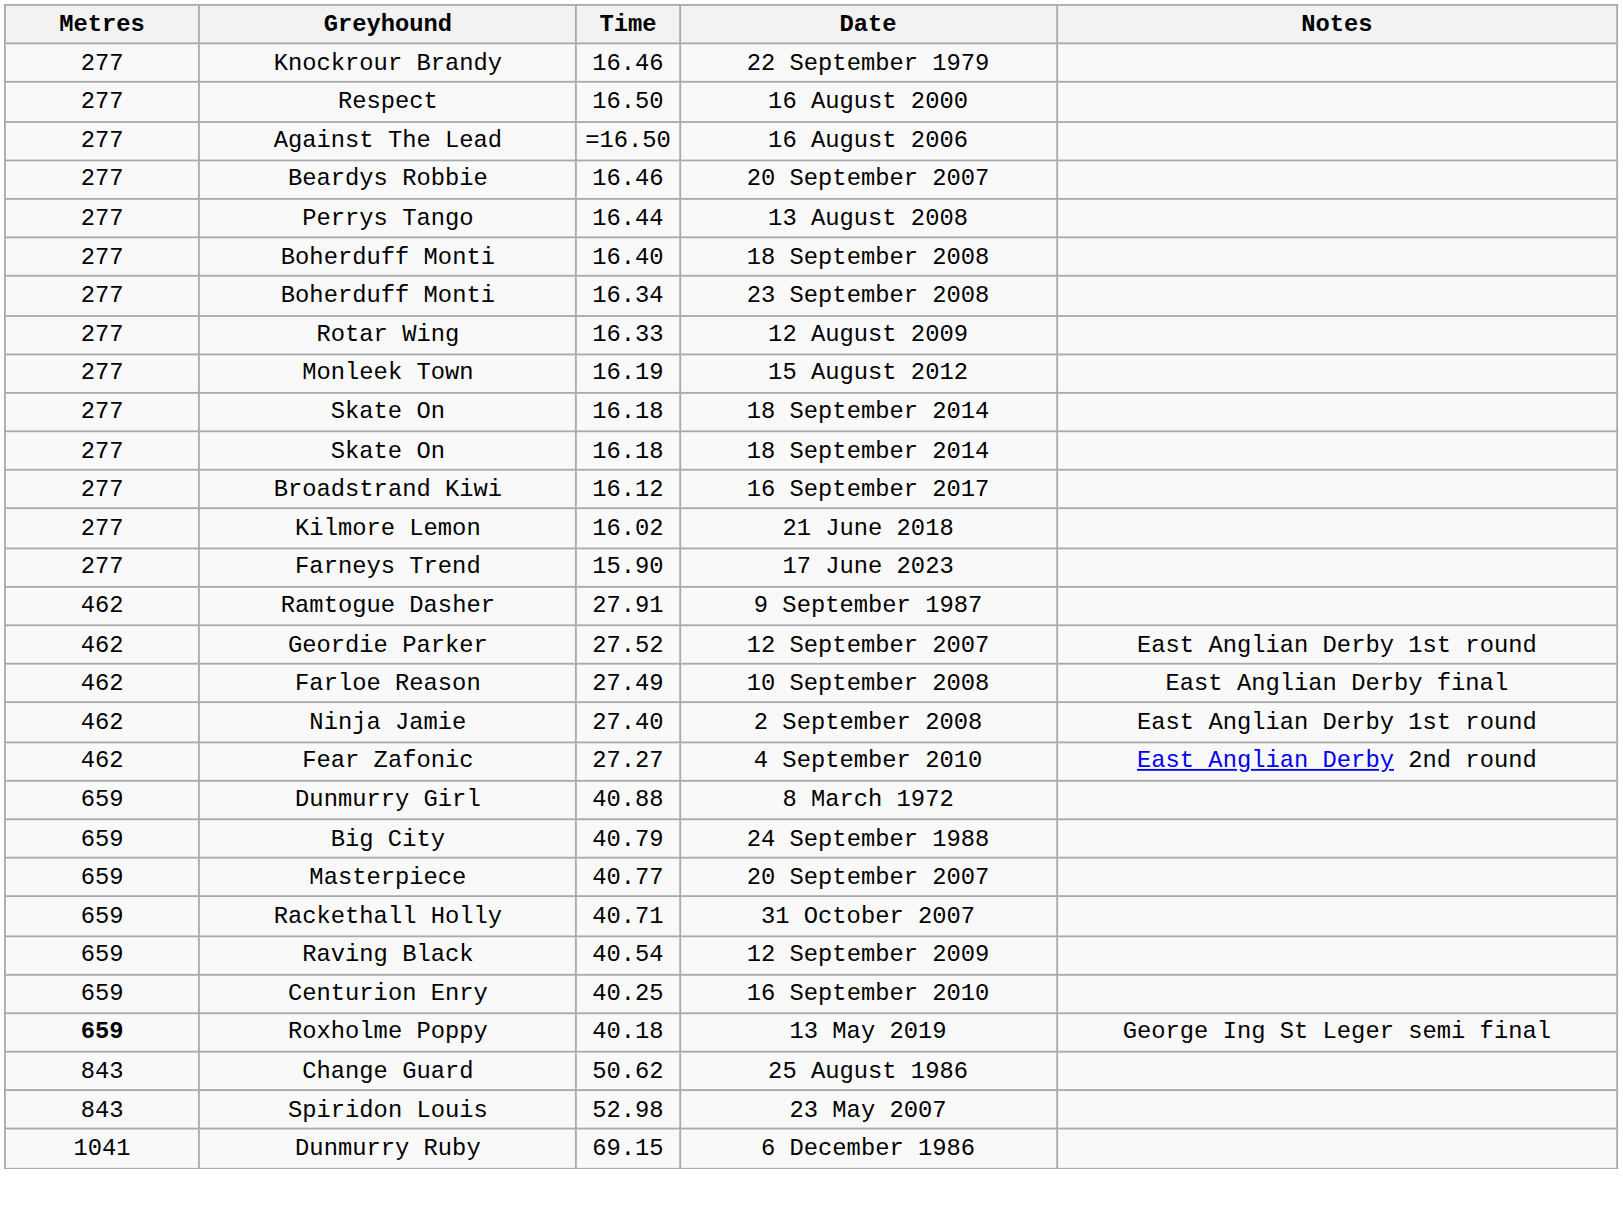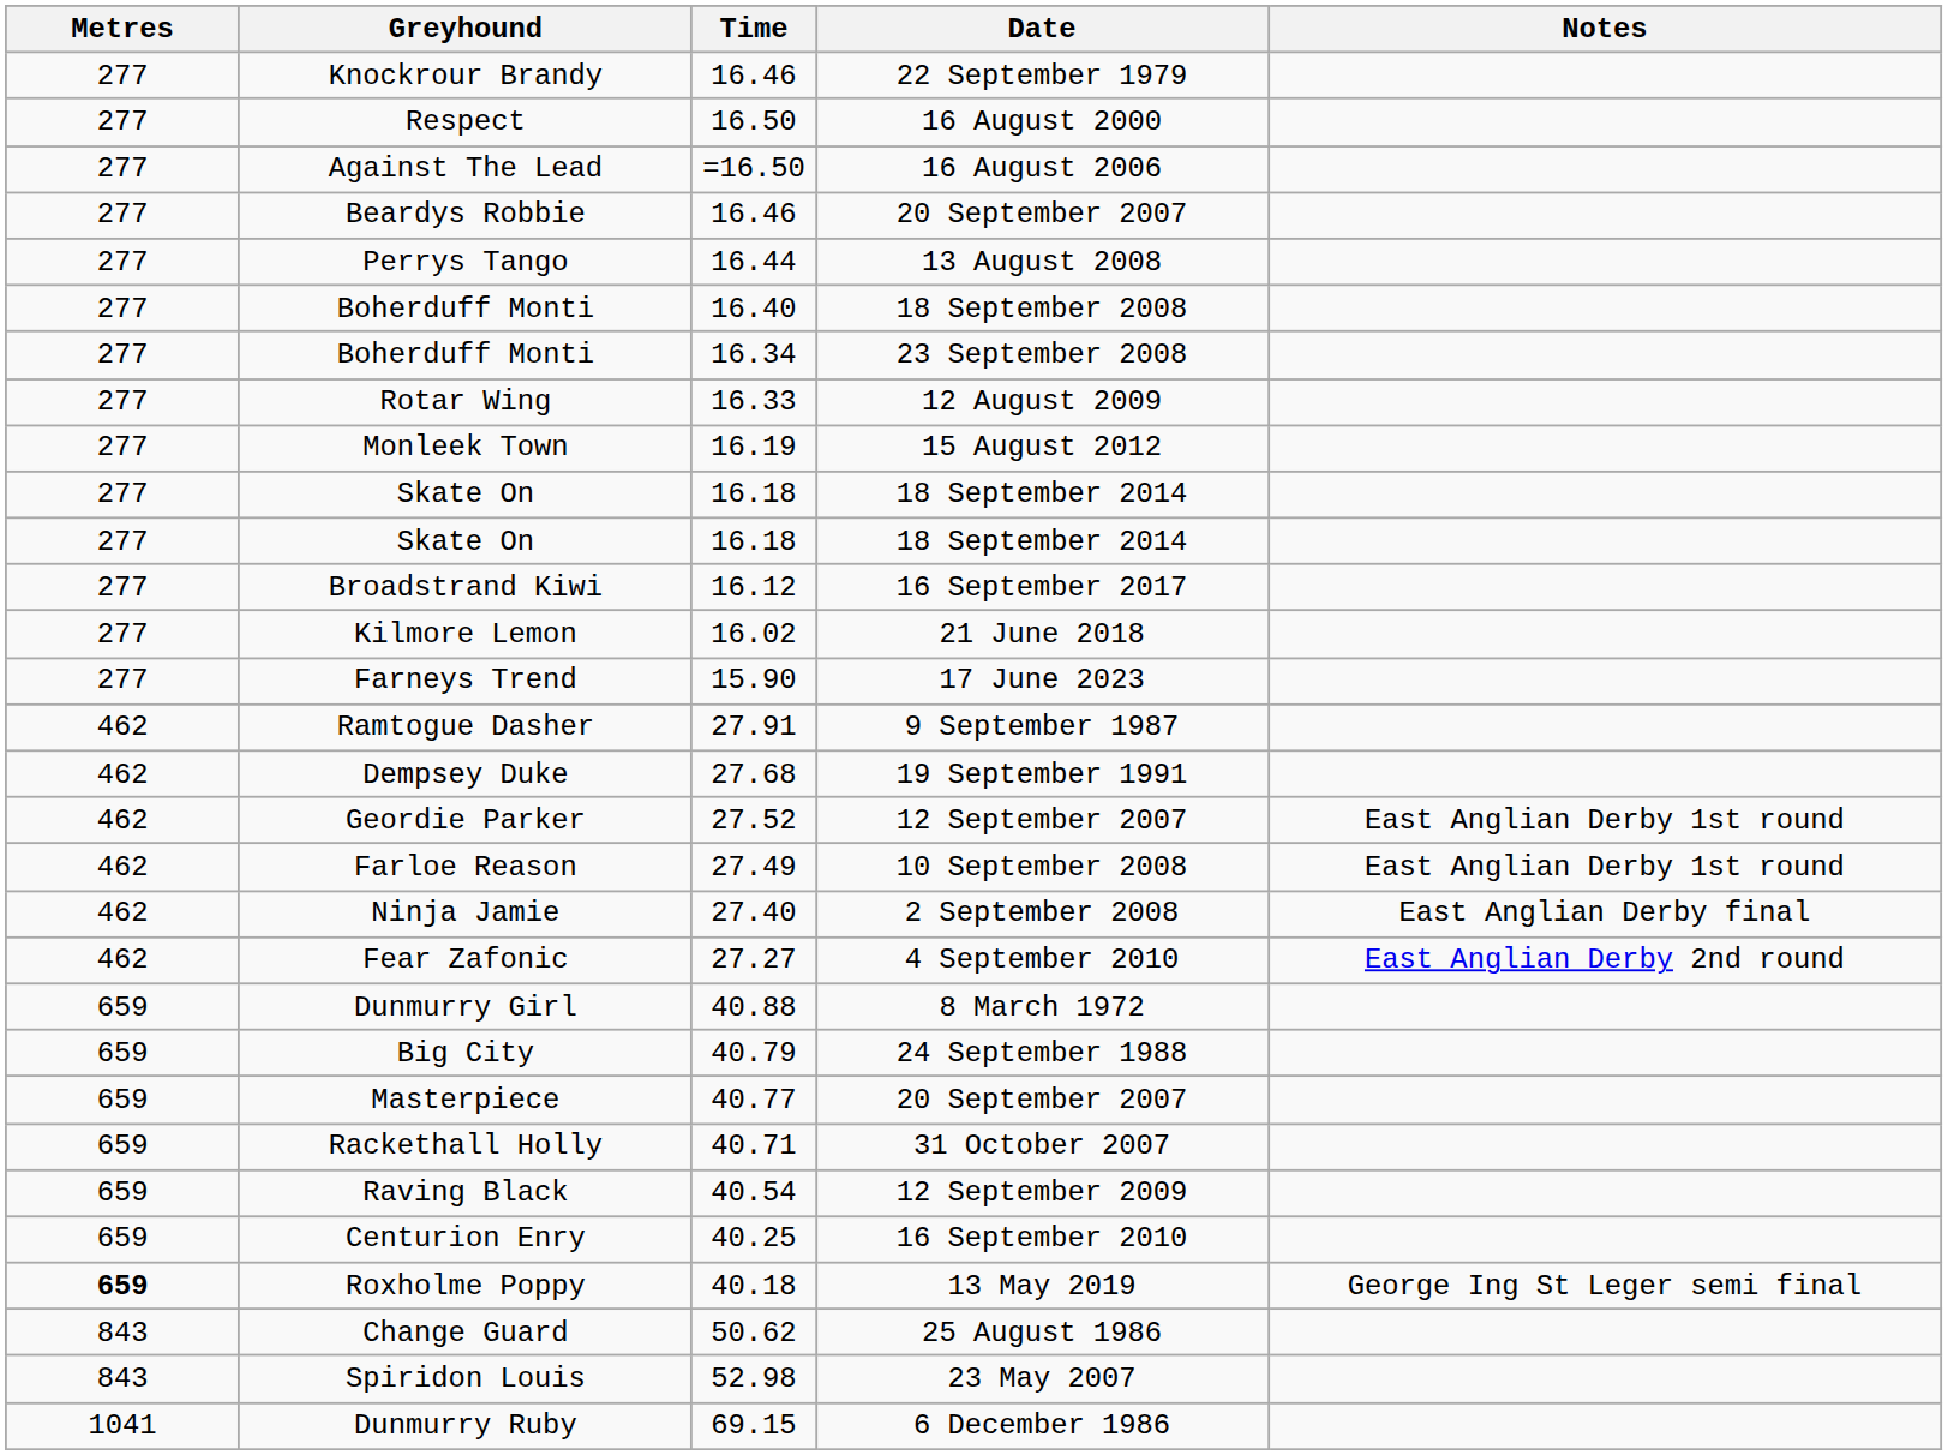 <table class="wikitable" style="font-size: 100%">
 <tr>
 <th width=100>Metres</th>
 <th width=200>Greyhound</th>
 <th width=50>Time</th>
 <th width=200>Date</th>
 <th width=300>Notes</th>
 </tr>
 <tr align=center>
 <td>277</td>
 <td>Knockrour Brandy</td>
 <td>16.46</td>
 <td>22 September 1979</td>
 <td></td>
 </tr>
 <tr align=center>
 <td>277</td>
 <td>Respect</td>
 <td>16.50</td>
 <td>16 August 2000</td>
 <td></td>
 </tr>
 <tr align=center>
 <td>277</td>
 <td>Against The Lead</td>
 <td>=16.50</td>
 <td>16 August 2006</td>
 <td></td>
 </tr>
 <tr align=center>
 <td>277</td>
 <td>Beardys Robbie</td>
 <td>16.46</td>
 <td>20 September 2007</td>
 <td></td>
 </tr>
 <tr align=center>
 <td>277</td>
 <td>Perrys Tango</td>
 <td>16.44</td>
 <td>13 August 2008</td>
 <td></td>
 </tr>
 <tr align=center>
 <td>277</td>
 <td>Boherduff Monti</td>
 <td>16.40</td>
 <td>18 September 2008</td>
 <td></td>
 </tr>
 <tr align=center>
 <td>277</td>
 <td>Boherduff Monti</td>
 <td>16.34</td>
 <td>23 September 2008</td>
 <td></td>
 </tr>
 <tr align=center>
 <td>277</td>
 <td>Rotar Wing</td>
 <td>16.33</td>
 <td>12 August 2009</td>
 <td></td>
 </tr>
 <tr align=center>
 <td>277</td>
 <td>Monleek Town</td>
 <td>16.19</td>
 <td>15 August 2012</td>
 <td></td>
 </tr>
 <tr align=center>
 <td>277</td>
 <td>Skate On</td>
 <td>16.18</td>
 <td>18 September 2014</td>
 <td></td>
 </tr>
 <tr align=center>
 <td>277</td>
 <td>Skate On </td>
 <td>16.18</td>
 <td>18 September 2014</td>
 <td></td>
 </tr>
 <tr align=center>
 <td>277</td>
 <td>Broadstrand Kiwi </td>
 <td>16.12</td>
 <td>16 September 2017</td>
 <td></td>
 </tr>
 <tr align=center>
 <td>277</td>
 <td>Kilmore Lemon</td>
 <td>16.02</td>
 <td>21 June 2018</td>
 <td></td>
 </tr>
 <tr align=center>
 <td>277</td>
 <td>Farneys Trend</td>
 <td>15.90</td>
 <td>17 June 2023</td>
 <td></td>
 </tr>
 <tr align=center>
 <td>462</td>
 <td>Ramtogue Dasher</td>
 <td>27.91</td>
 <td>9 September 1987</td>
 <td></td>
 </tr>
 <tr align=center>
 <td>462</td>
+<td>Dempsey Duke</td>
+<td>27.68</td>
+<td>19 September 1991</td>
+<td></td>
+</tr>
+<tr align=center>
+<td>462</td>
 <td>Geordie Parker</td>
 <td>27.52</td>
 <td>12 September 2007</td>
 <td>East Anglian Derby 1st round</td>
 </tr>
 <tr align=center>
 <td>462</td>
 <td>Farloe Reason</td>
 <td>27.49</td>
 <td>10 September 2008</td>
-<td>East Anglian Derby final</td>
+<td>East Anglian Derby 1st round</td>
 </tr>
 <tr align=center>
 <td>462</td>
 <td>Ninja Jamie</td>
 <td>27.40</td>
 <td>2 September 2008</td>
-<td>East Anglian Derby 1st round</td>
+<td>East Anglian Derby final</td>
 </tr>
 <tr align=center>
 <td>462</td>
 <td>Fear Zafonic</td>
 <td>27.27</td>
 <td>4 September 2010</td>
 <td><a href='#'>East Anglian Derby</a> 2nd round</td>
 </tr>
 <tr align=center>
 <td>659</td>
 <td>Dunmurry Girl</td>
 <td>40.88</td>
 <td>8 March 1972</td>
 <td></td>
 </tr>
 <tr align=center>
 <td>659</td>
 <td>Big City</td>
 <td>40.79</td>
 <td>24 September 1988</td>
 <td></td>
 </tr>
 <tr align=center>
 <td>659</td>
 <td>Masterpiece</td>
 <td>40.77</td>
 <td>20 September 2007</td>
 <td></td>
 </tr>
 <tr align=center>
 <td>659</td>
 <td>Rackethall Holly</td>
 <td>40.71</td>
 <td>31 October 2007</td>
 <td></td>
 </tr>
 <tr align=center>
 <td>659</td>
 <td>Raving Black</td>
 <td>40.54</td>
 <td>12 September 2009</td>
 <td></td>
 </tr>
 <tr align=center>
 <td>659</td>
 <td>Centurion Enry </td>
 <td>40.25</td>
 <td>16 September 2010</td>
 <td></td>
 </tr>
 <tr align=center>
 <td><strong>659</strong></td>
 <td>Roxholme Poppy </td>
 <td>40.18</td>
 <td>13 May 2019</td>
 <td>George Ing St Leger semi final</td>
 </tr>
 <tr align=center>
 <td>843</td>
 <td>Change Guard</td>
 <td>50.62</td>
 <td>25 August 1986</td>
 <td></td>
 </tr>
 <tr align=center>
 <td>843</td>
 <td>Spiridon Louis</td>
 <td>52.98</td>
 <td>23 May 2007</td>
 <td></td>
 </tr>
 <tr align=center>
 <td>1041</td>
 <td>Dunmurry Ruby</td>
 <td>69.15</td>
 <td>6 December 1986</td>
 <td></td>
 </tr>
 </table>
